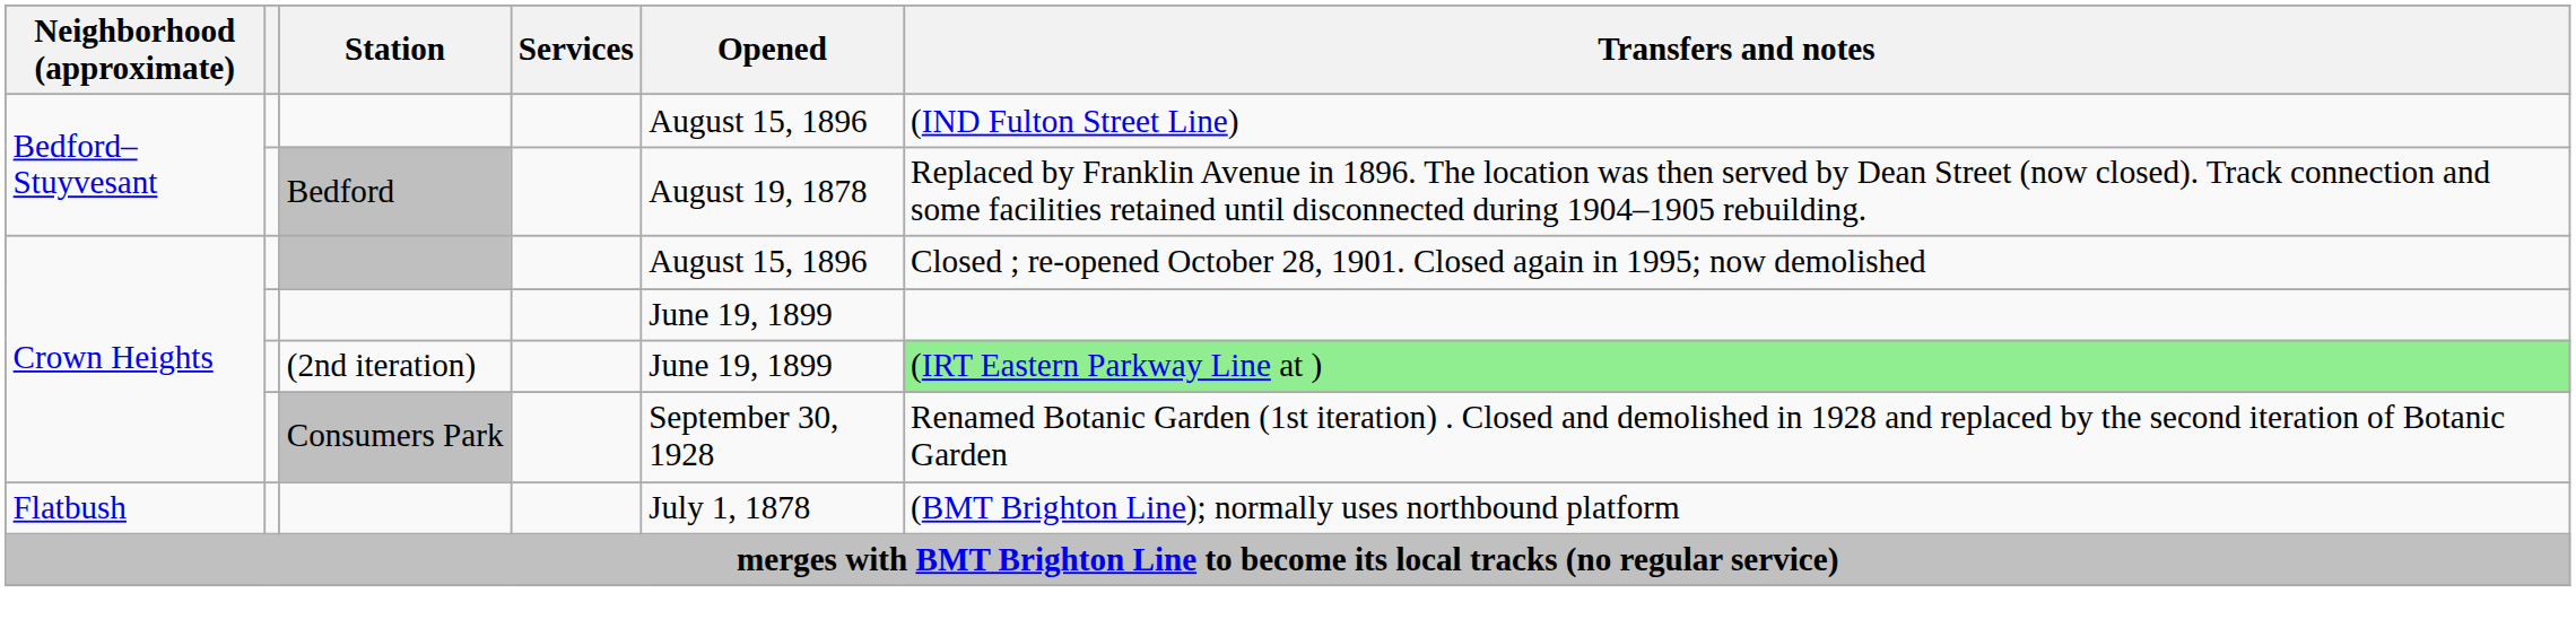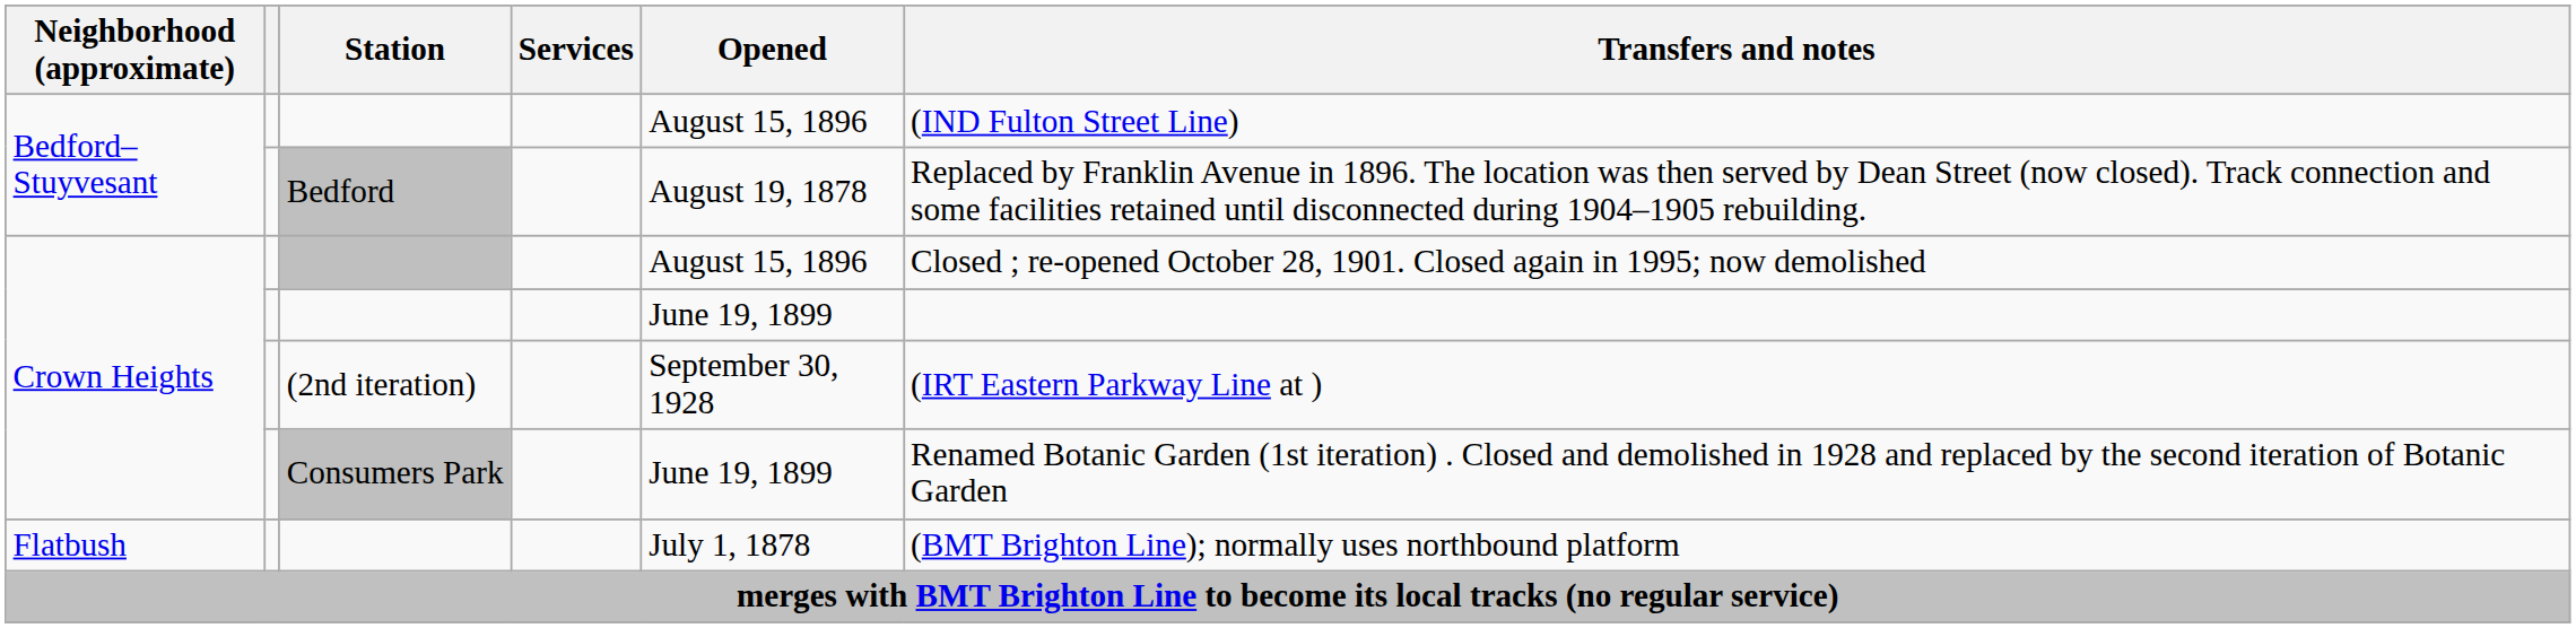 <table class="wikitable">
 <tr>
 <th>Neighborhood<br>(approximate)</th>
 <th></th>
 <th>Station</th>
 <th>Services</th>
 <th>Opened</th>
 <th>Transfers and notes</th>
 </tr>
 <tr>
 <td rowspan=2><a href='#'>Bedford–Stuyvesant</a></td>
 <td></td>
 <td nowrap></td>
 <td></td>
 <td nowrap>August 15, 1896</td>
 <td> (<a href='#'>IND Fulton Street Line</a>)</td>
 </tr>
 <tr>
 <td></td>
 <td bgcolor=bfbfbf>Bedford</td>
 <td></td>
 <td>August 19, 1878</td>
 <td>Replaced by Franklin Avenue in 1896. The location was then served by Dean Street (now closed). Track connection and some facilities retained until disconnected during 1904–1905 rebuilding.</td>
 </tr>
 <tr>
 <td rowspan=4><a href='#'>Crown Heights</a></td>
 <td></td>
 <td bgcolor=bfbfbf></td>
 <td></td>
 <td>August 15, 1896</td>
 <td>Closed ; re-opened October 28, 1901. Closed again in 1995; now demolished</td>
 </tr>
 <tr>
 <td></td>
 <td></td>
 <td></td>
 <td>June 19, 1899</td>
 <td></td>
 </tr>
 <tr>
 <td></td>
 <td> (2nd iteration)</td>
 <td></td>
-<td>June 19, 1899</td>
-<td style="background: lightgreen;"> (<a href='#'>IRT Eastern Parkway Line</a> at )</td>
+<td>September 30, 1928</td>
+<td> (<a href='#'>IRT Eastern Parkway Line</a> at )</td>
 </tr>
 <tr>
 <td></td>
 <td bgcolor=bfbfbf nowrap>Consumers Park</td>
 <td></td>
-<td>September 30, 1928</td>
+<td>June 19, 1899</td>
 <td>Renamed Botanic Garden (1st iteration) . Closed and demolished in 1928 and replaced by the second iteration of Botanic Garden</td>
 </tr>
 <tr>
 <td><a href='#'>Flatbush</a></td>
 <td></td>
 <td></td>
 <td></td>
 <td>July 1, 1878</td>
 <td> (<a href='#'>BMT Brighton Line</a>); normally uses northbound platform</td>
 </tr>
 <tr>
 <th colspan=6 style="background-color: silver;">merges with <a href='#'>BMT Brighton Line</a> to become its local tracks (no regular service)</th>
 </tr>
 </table>
